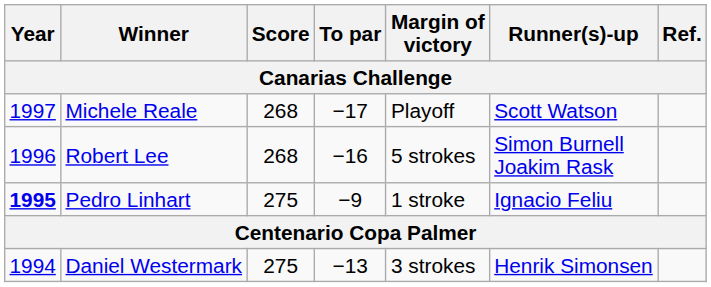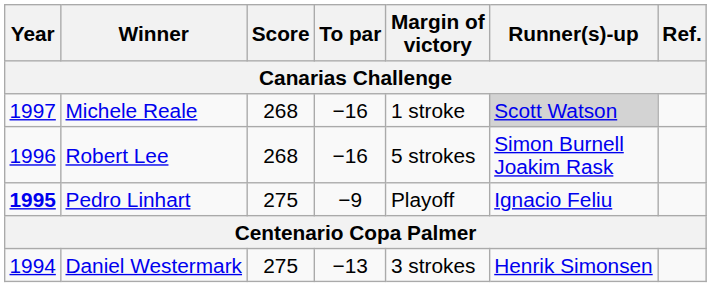 <table class="wikitable" style="font-size:95%;">
 <tr>
 <th>Year</th>
 <th>Winner</th>
 <th>Score</th>
 <th>To par</th>
 <th>Margin of<br>victory</th>
 <th>Runner(s)-up</th>
 <th>Ref.</th>
 </tr>
 <tr>
 <th colspan=8>Canarias Challenge</th>
 </tr>
 <tr>
 <td><a href='#'>1997</a></td>
 <td> <a href='#'>Michele Reale</a></td>
 <td align=center>268</td>
-<td align=center>−17</td>
-<td>Playoff</td>
-<td> <a href='#'>Scott Watson</a></td>
+<td align=center>−16</td>
+<td>1 stroke</td>
+<td style="background: lightgrey;"> <a href='#'>Scott Watson</a></td>
 <td></td>
 </tr>
 <tr>
 <td><a href='#'>1996</a></td>
 <td> <a href='#'>Robert Lee</a></td>
 <td align=center>268</td>
 <td align=center>−16</td>
 <td>5 strokes</td>
 <td> <a href='#'>Simon Burnell</a><br> <a href='#'>Joakim Rask</a></td>
 <td></td>
 </tr>
 <tr>
 <td><strong><a href='#'>1995</a></strong></td>
 <td> <a href='#'>Pedro Linhart</a></td>
 <td align=center>275</td>
 <td align=center>−9</td>
-<td>1 stroke</td>
+<td>Playoff</td>
 <td> <a href='#'>Ignacio Feliu</a></td>
 <td></td>
 </tr>
 <tr>
 <th colspan=8>Centenario Copa Palmer</th>
 </tr>
 <tr>
 <td><a href='#'>1994</a></td>
 <td> <a href='#'>Daniel Westermark</a></td>
 <td align=center>275</td>
 <td align=center>−13</td>
 <td>3 strokes</td>
 <td> <a href='#'>Henrik Simonsen</a></td>
 <td></td>
 </tr>
 </table>
